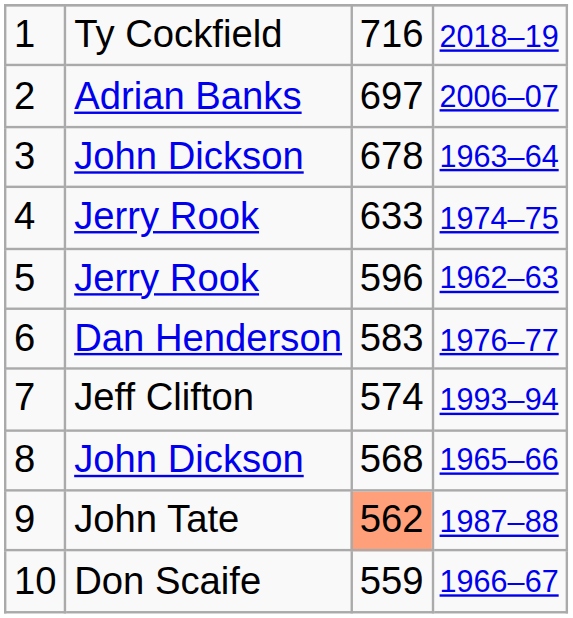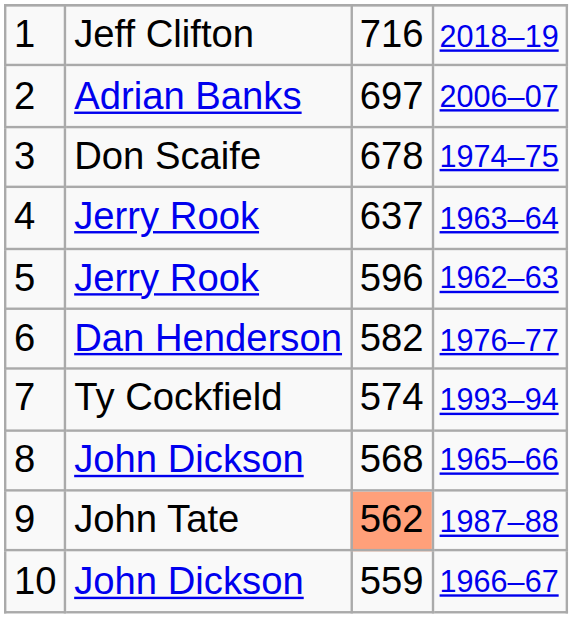 <table class="wikitable">
 <tr>
 </tr>
 <tr>
 <td>1</td>
-<td>Ty Cockfield</td>
+<td>Jeff Clifton</td>
 <td>716</td>
 <td style="font-size:80%;"><a href='#'>2018–19</a></td>
 </tr>
 <tr>
 <td>2</td>
 <td><a href='#'>Adrian Banks</a></td>
 <td>697</td>
 <td style="font-size:80%;"><a href='#'>2006–07</a></td>
 </tr>
 <tr>
 <td>3</td>
-<td><a href='#'>John Dickson</a></td>
+<td>Don Scaife</td>
 <td>678</td>
-<td style="font-size:80%;"><a href='#'>1963–64</a></td>
+<td style="font-size:80%;"><a href='#'>1974–75</a></td>
 </tr>
 <tr>
 <td>4</td>
 <td><a href='#'>Jerry Rook</a></td>
-<td>633</td>
-<td style="font-size:80%;"><a href='#'>1974–75</a></td>
+<td>637</td>
+<td style="font-size:80%;"><a href='#'>1963–64</a></td>
 </tr>
 <tr>
 <td>5</td>
 <td><a href='#'>Jerry Rook</a></td>
 <td>596</td>
 <td style="font-size:80%;"><a href='#'>1962–63</a></td>
 </tr>
 <tr>
 <td>6</td>
 <td><a href='#'>Dan Henderson</a></td>
-<td>583</td>
+<td>582</td>
 <td style="font-size:80%;"><a href='#'>1976–77</a></td>
 </tr>
 <tr>
 <td>7</td>
-<td>Jeff Clifton</td>
+<td>Ty Cockfield</td>
 <td>574</td>
 <td style="font-size:80%;"><a href='#'>1993–94</a></td>
 </tr>
 <tr>
 <td>8</td>
 <td><a href='#'>John Dickson</a></td>
 <td>568</td>
 <td style="font-size:80%;"><a href='#'>1965–66</a></td>
 </tr>
 <tr>
 <td>9</td>
 <td>John Tate</td>
 <td style="background: lightsalmon;">562</td>
 <td style="font-size:80%;"><a href='#'>1987–88</a></td>
 </tr>
 <tr>
 <td>10</td>
-<td>Don Scaife</td>
+<td><a href='#'>John Dickson</a></td>
 <td>559</td>
 <td style="font-size:80%;"><a href='#'>1966–67</a></td>
 </tr>
 </table>
